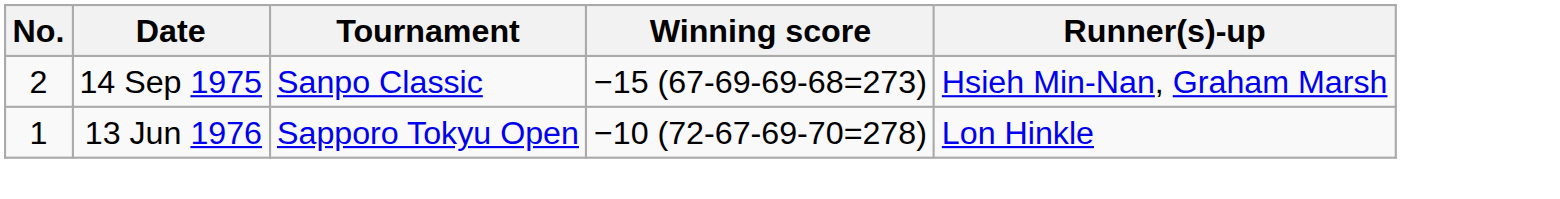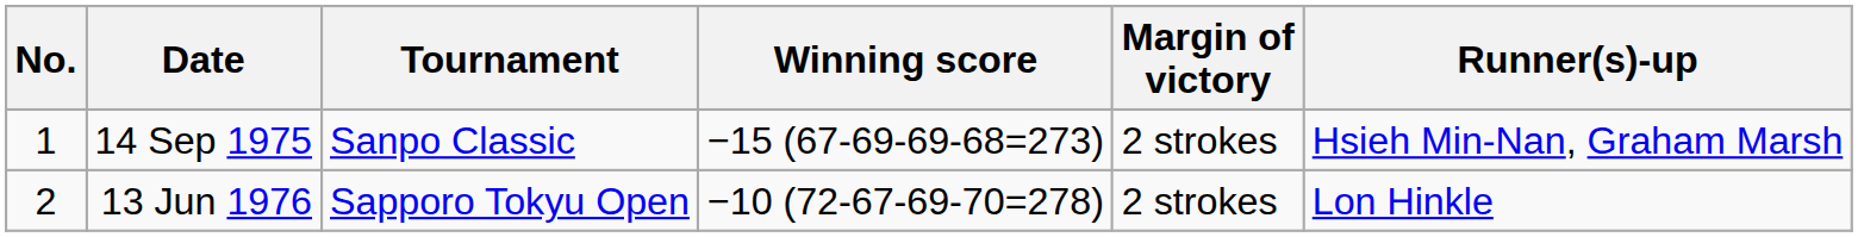 <table class="wikitable" style="font-size:95%;">
 <tr>
 <th>No.</th>
 <th>Date</th>
 <th>Tournament</th>
 <th>Winning score</th>
+<th>Margin of<br>victory</th>
 <th>Runner(s)-up</th>
 </tr>
 <tr>
-<td align=center>2</td>
+<td align=center>1</td>
 <td align=right>14 Sep <a href='#'>1975</a></td>
 <td><a href='#'>Sanpo Classic</a></td>
 <td>−15 (67-69-69-68=273)</td>
+<td>2 strokes</td>
 <td> <a href='#'>Hsieh Min-Nan</a>,  <a href='#'>Graham Marsh</a></td>
 </tr>
 <tr>
-<td align=center>1</td>
+<td align=center>2</td>
 <td align=right>13 Jun <a href='#'>1976</a></td>
 <td><a href='#'>Sapporo Tokyu Open</a></td>
 <td>−10 (72-67-69-70=278)</td>
+<td>2 strokes</td>
 <td> <a href='#'>Lon Hinkle</a></td>
 </tr>
 </table>
